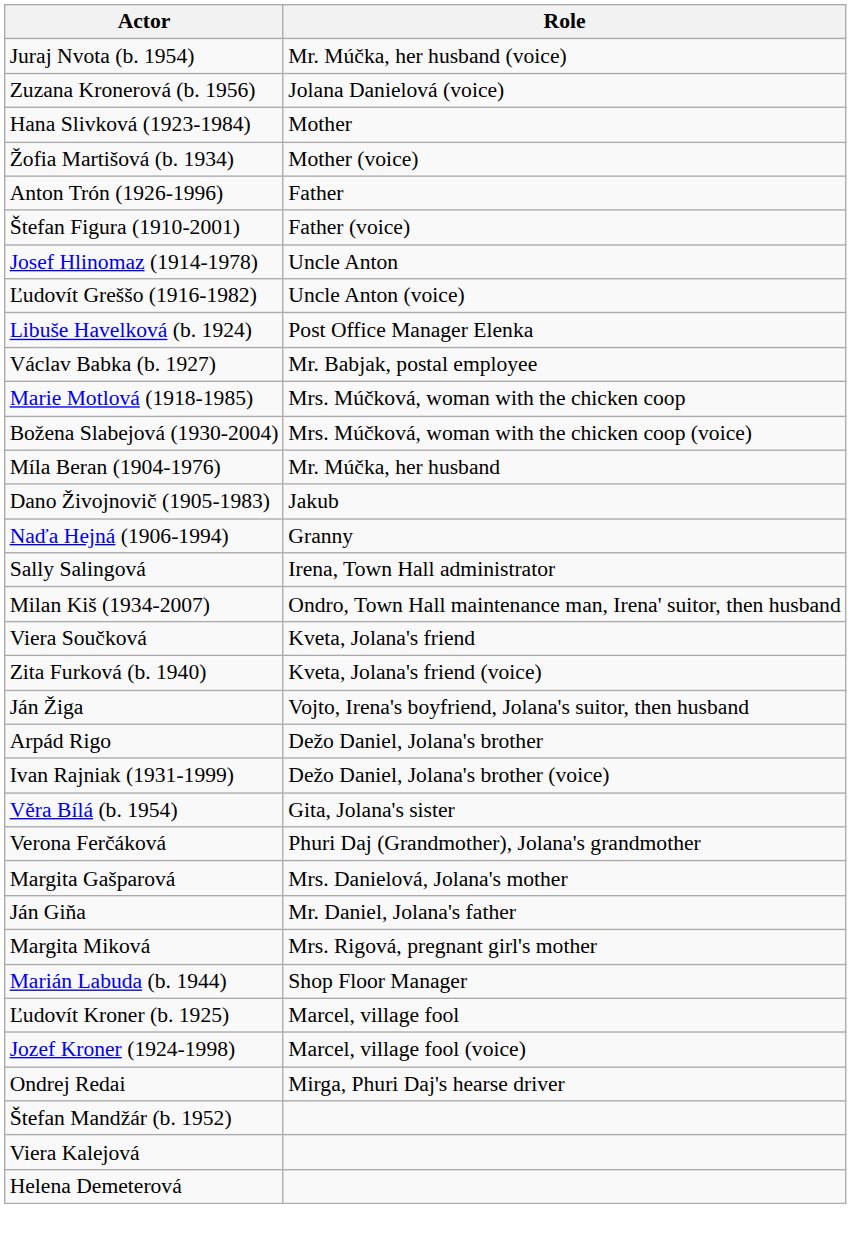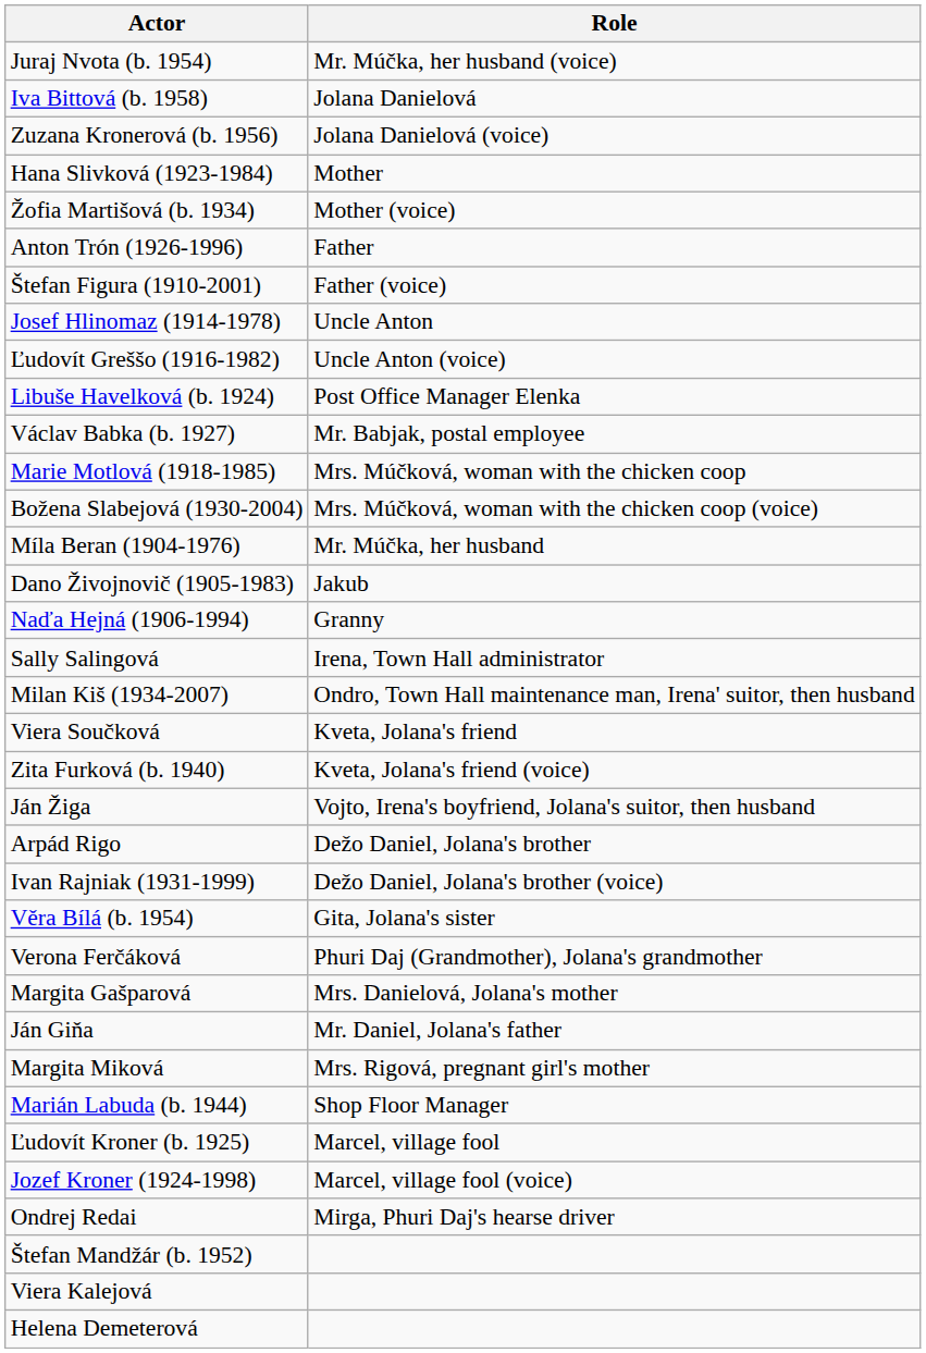 <table class="wikitable">
 <tr>
 <th>Actor</th>
 <th>Role</th>
 </tr>
 <tr>
 <td>Juraj Nvota (b. 1954)</td>
 <td>Mr. Múčka, her husband (voice)</td>
+</tr>
+<tr>
+<td><a href='#'>Iva Bittová</a> (b. 1958)</td>
+<td>Jolana Danielová</td>
 </tr>
 <tr>
 <td>Zuzana Kronerová (b. 1956)</td>
 <td>Jolana Danielová (voice)</td>
 </tr>
 <tr>
 <td>Hana Slivková (1923-1984)</td>
 <td>Mother</td>
 </tr>
 <tr>
 <td>Žofia Martišová (b. 1934)</td>
 <td>Mother (voice)</td>
 </tr>
 <tr>
 <td>Anton Trón (1926-1996)</td>
 <td>Father</td>
 </tr>
 <tr>
 <td>Štefan Figura (1910-2001)</td>
 <td>Father (voice)</td>
 </tr>
 <tr>
 <td><a href='#'>Josef Hlinomaz</a> (1914-1978)</td>
 <td>Uncle Anton</td>
 </tr>
 <tr>
 <td>Ľudovít Greššo (1916-1982)</td>
 <td>Uncle Anton (voice)</td>
 </tr>
 <tr>
 <td><a href='#'>Libuše Havelková</a> (b. 1924)</td>
 <td>Post Office Manager Elenka</td>
 </tr>
 <tr>
 <td>Václav Babka (b. 1927)</td>
 <td>Mr. Babjak, postal employee</td>
 </tr>
 <tr>
 <td><a href='#'>Marie Motlová</a> (1918-1985)</td>
 <td>Mrs. Múčková, woman with the chicken coop</td>
 </tr>
 <tr>
 <td>Božena Slabejová (1930-2004)</td>
 <td>Mrs. Múčková, woman with the chicken coop (voice)</td>
 </tr>
 <tr>
 <td>Míla Beran (1904-1976)</td>
 <td>Mr. Múčka, her husband</td>
 </tr>
 <tr>
 <td>Dano Živojnovič (1905-1983)</td>
 <td>Jakub</td>
 </tr>
 <tr>
 <td><a href='#'>Naďa Hejná</a> (1906-1994)</td>
 <td>Granny</td>
 </tr>
 <tr>
 <td>Sally Salingová</td>
 <td>Irena, Town Hall administrator</td>
 </tr>
 <tr>
 <td>Milan Kiš (1934-2007)</td>
 <td>Ondro, Town Hall maintenance man, Irena' suitor, then husband</td>
 </tr>
 <tr>
 <td>Viera Součková</td>
 <td>Kveta, Jolana's friend</td>
 </tr>
 <tr>
 <td>Zita Furková (b. 1940)</td>
 <td>Kveta, Jolana's friend (voice)</td>
 </tr>
 <tr>
 <td>Ján Žiga</td>
 <td>Vojto, Irena's boyfriend, Jolana's suitor, then husband</td>
 </tr>
 <tr>
 <td>Arpád Rigo</td>
 <td>Dežo Daniel, Jolana's brother</td>
 </tr>
 <tr>
 <td>Ivan Rajniak (1931-1999)</td>
 <td>Dežo Daniel, Jolana's brother (voice)</td>
 </tr>
 <tr>
 <td><a href='#'>Věra Bílá</a> (b. 1954)</td>
 <td>Gita, Jolana's sister</td>
 </tr>
 <tr>
 <td>Verona Ferčáková</td>
 <td>Phuri Daj (Grandmother), Jolana's grandmother</td>
 </tr>
 <tr>
 <td>Margita Gašparová</td>
 <td>Mrs. Danielová, Jolana's mother</td>
 </tr>
 <tr>
 <td>Ján Giňa</td>
 <td>Mr. Daniel, Jolana's father</td>
 </tr>
 <tr>
 <td>Margita Miková</td>
 <td>Mrs. Rigová, pregnant girl's mother</td>
 </tr>
 <tr>
 <td><a href='#'>Marián Labuda</a> (b. 1944)</td>
 <td>Shop Floor Manager</td>
 </tr>
 <tr>
 <td>Ľudovít Kroner (b. 1925)</td>
 <td>Marcel, village fool</td>
 </tr>
 <tr>
 <td><a href='#'>Jozef Kroner</a> (1924-1998)</td>
 <td>Marcel, village fool (voice)</td>
 </tr>
 <tr>
 <td>Ondrej Redai</td>
 <td>Mirga, Phuri Daj's hearse driver</td>
 </tr>
 <tr>
 <td>Štefan Mandžár (b. 1952)</td>
 <td></td>
 </tr>
 <tr>
 <td>Viera Kalejová</td>
 <td></td>
 </tr>
 <tr>
 <td>Helena Demeterová</td>
 <td></td>
 </tr>
 </table>
